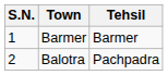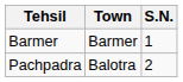 <table class="wikitable">
 <tr>
+<th>Tehsil</th>
+<th>Town</th>
 <th>S.N.</th>
-<th>Town</th>
-<th>Tehsil</th>
 </tr>
 <tr>
-<td>1</td>
 <td>Barmer</td>
 <td>Barmer</td>
+<td>1</td>
 </tr>
 <tr>
+<td>Pachpadra</td>
+<td>Balotra</td>
 <td>2</td>
-<td>Balotra</td>
-<td>Pachpadra</td>
 </tr>
 </table>
